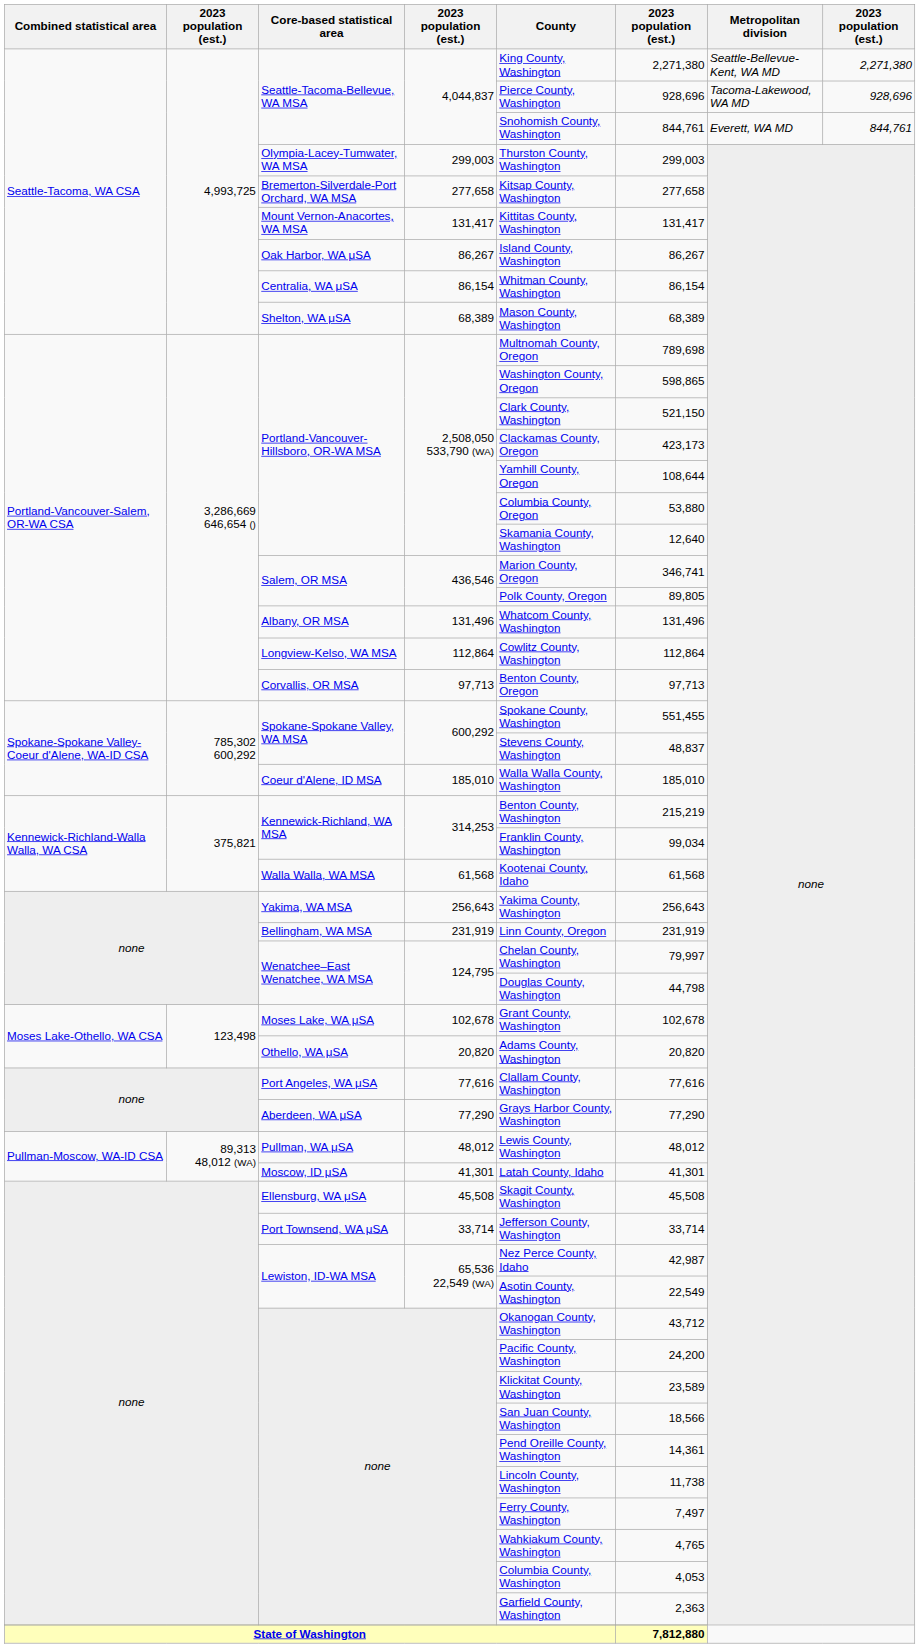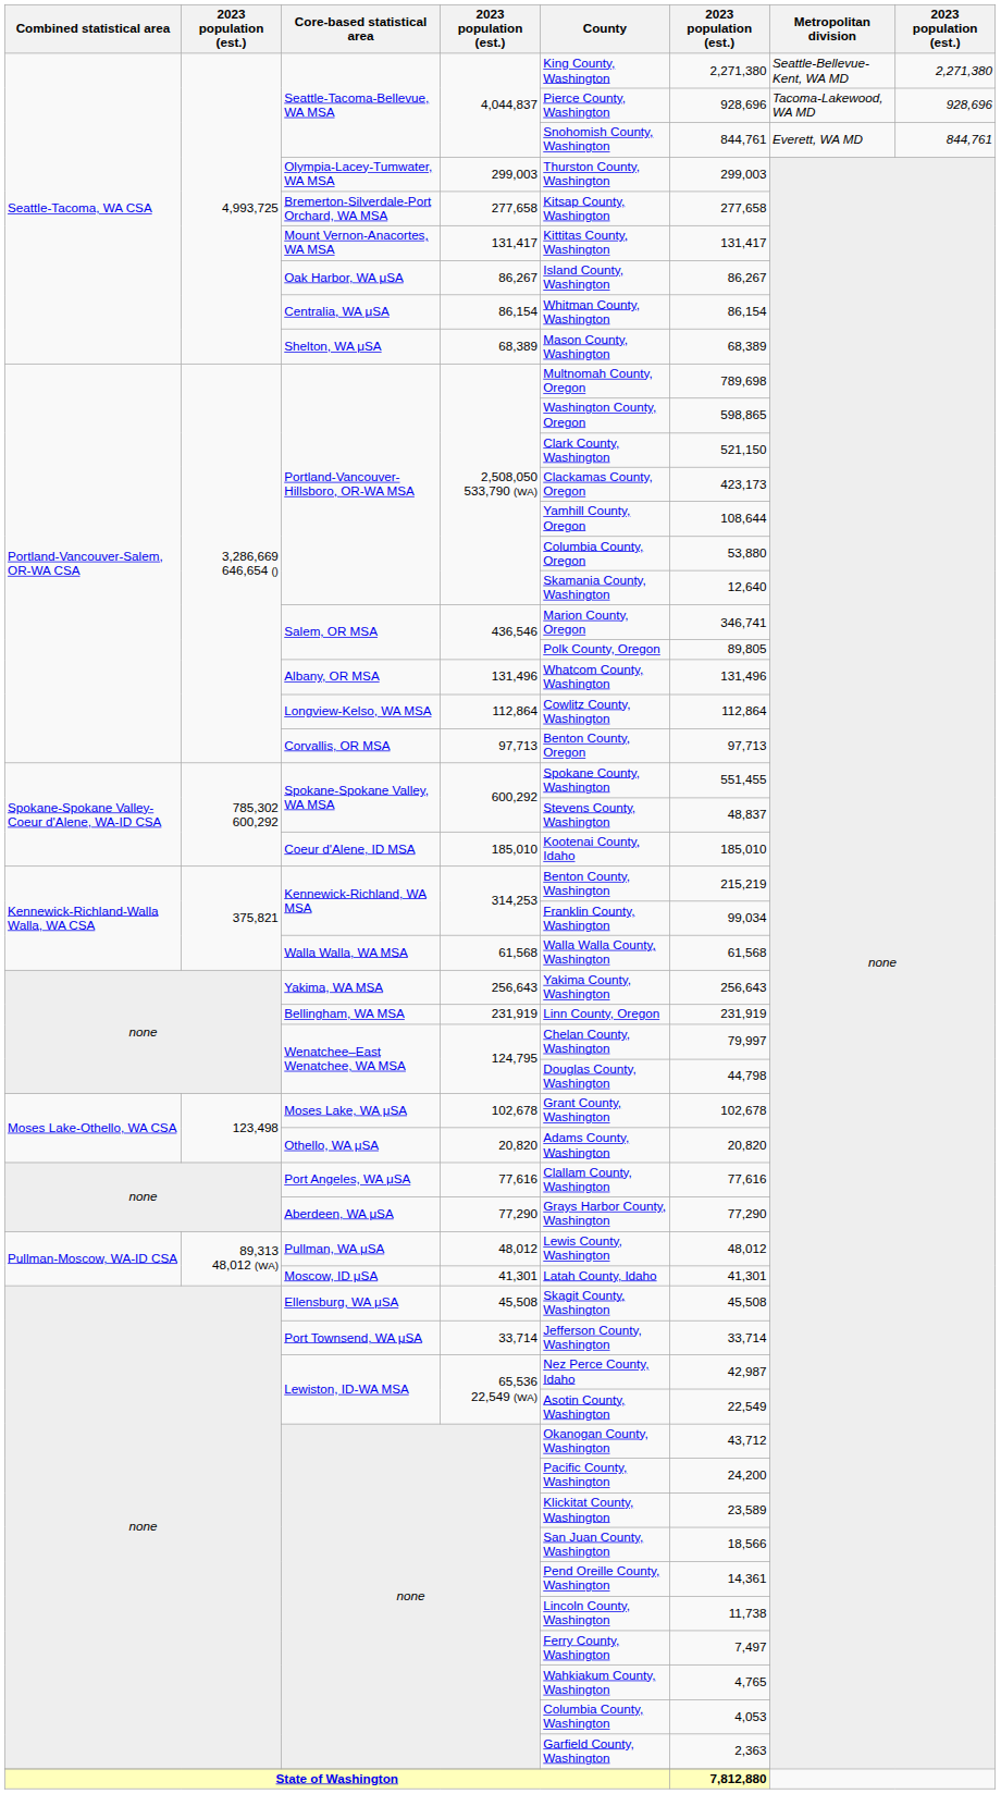 <table class=wikitable>
 <tr>
 <th>Combined statistical area</th>
 <th>2023 population (est.)</th>
 <th>Core-based statistical area</th>
 <th>2023 population (est.)</th>
 <th>County</th>
 <th>2023 population (est.)</th>
 <th>Metropolitan division</th>
 <th>2023 population (est.)</th>
 </tr>
 <tr>
 <td rowspan=9><a href='#'>Seattle-Tacoma, WA CSA</a></td>
 <td rowspan=9 align=right>4,993,725</td>
 <td rowspan=3><a href='#'>Seattle-Tacoma-Bellevue, WA MSA</a></td>
 <td rowspan=3 align=right>4,044,837</td>
 <td><a href='#'>King County, Washington</a></td>
 <td align=right>2,271,380</td>
 <td rowspan=1><em>Seattle-Bellevue-Kent, WA MD</em></td>
 <td rowspan=1 align=right><em>2,271,380</em></td>
 </tr>
 <tr>
 <td><a href='#'>Pierce County, Washington</a></td>
 <td align=right>928,696</td>
 <td rowspan=1><em>Tacoma-Lakewood, WA MD</em></td>
 <td rowspan=1 align=right><em>928,696</em></td>
 </tr>
 <tr>
 <td><a href='#'>Snohomish County, Washington</a></td>
 <td align=right>844,761</td>
 <td rowspan=1><em>Everett, WA MD</em></td>
 <td rowspan=1 align=right><em>844,761</em></td>
 </tr>
 <tr>
 <td rowspan=1><a href='#'>Olympia-Lacey-Tumwater, WA MSA</a></td>
 <td rowspan=1 align=right>299,003</td>
 <td><a href='#'>Thurston County, Washington</a></td>
 <td align=right>299,003</td>
 <td rowspan=49 colspan=2 align=center bgcolor=#EEEEEE><em>none</em></td>
 </tr>
 <tr>
 <td rowspan=1><a href='#'>Bremerton-Silverdale-Port Orchard, WA MSA</a></td>
 <td rowspan=1 align=right>277,658</td>
 <td><a href='#'>Kitsap County, Washington</a></td>
 <td align=right>277,658</td>
 </tr>
 <tr>
 <td rowspan=1><a href='#'>Mount Vernon-Anacortes, WA MSA</a></td>
 <td rowspan=1 align=right>131,417</td>
 <td><a href='#'>Kittitas County, Washington</a></td>
 <td align=right>131,417</td>
 </tr>
 <tr>
 <td rowspan=1><a href='#'>Oak Harbor, WA μSA</a></td>
 <td rowspan=1 align=right>86,267</td>
 <td><a href='#'>Island County, Washington</a></td>
 <td align=right>86,267</td>
 </tr>
 <tr>
 <td rowspan=1><a href='#'>Centralia, WA μSA</a></td>
 <td rowspan=1 align=right>86,154</td>
 <td><a href='#'>Whitman County, Washington</a></td>
 <td align=right>86,154</td>
 </tr>
 <tr>
 <td rowspan=1><a href='#'>Shelton, WA μSA</a></td>
 <td rowspan=1 align=right>68,389</td>
 <td><a href='#'>Mason County, Washington</a></td>
 <td align=right>68,389</td>
 </tr>
 <tr>
 <td rowspan=12><a href='#'><span>Portland-Vancouver-Salem, OR-WA CSA</span></a></td>
 <td rowspan=12 align=right><span>3,286,669</span><br>646,654 <small>()</small></td>
 <td rowspan=7><a href='#'><span>Portland-Vancouver-Hillsboro, OR-WA MSA</span></a></td>
 <td rowspan=7 align=right><span>2,508,050</span><br>533,790 <small>(WA)</small></td>
 <td><a href='#'><span>Multnomah County, Oregon</span></a></td>
 <td align=right><span>789,698</span></td>
 </tr>
 <tr>
 <td><a href='#'><span>Washington County, Oregon</span></a></td>
 <td align=right><span>598,865</span></td>
 </tr>
 <tr>
 <td><a href='#'>Clark County, Washington</a></td>
 <td align=right>521,150</td>
 </tr>
 <tr>
 <td><a href='#'><span>Clackamas County, Oregon</span></a></td>
 <td align=right><span>423,173</span></td>
 </tr>
 <tr>
 <td><a href='#'><span>Yamhill County, Oregon</span></a></td>
 <td align=right><span>108,644</span></td>
 </tr>
 <tr>
 <td><a href='#'><span>Columbia County, Oregon</span></a></td>
 <td align=right><span>53,880</span></td>
 </tr>
 <tr>
 <td><a href='#'>Skamania County, Washington</a></td>
 <td align=right>12,640</td>
 </tr>
 <tr>
 <td rowspan=2><a href='#'><span>Salem, OR MSA</span></a></td>
 <td rowspan=2 align=right><span>436,546</span><br></td>
 <td><a href='#'><span>Marion County, Oregon</span></a></td>
 <td align=right><span>346,741</span></td>
 </tr>
 <tr>
 <td><a href='#'><span>Polk County, Oregon</span></a></td>
 <td align=right><span>89,805</span></td>
 </tr>
 <tr>
 <td rowspan=1><a href='#'><span>Albany, OR MSA</span></a></td>
 <td rowspan=1 align=right><span>131,496</span><br></td>
 <td><a href='#'>Whatcom County, Washington</a></td>
 <td align=right><span>131,496</span></td>
 </tr>
 <tr>
 <td rowspan=1><a href='#'>Longview-Kelso, WA MSA</a></td>
 <td rowspan=1 align=right>112,864</td>
 <td><a href='#'>Cowlitz County, Washington</a></td>
 <td align=right>112,864</td>
 </tr>
 <tr>
 <td rowspan=1><a href='#'><span>Corvallis, OR MSA</span></a></td>
 <td rowspan=1 align=right><span>97,713</span><br></td>
 <td><a href='#'><span>Benton County, Oregon</span></a></td>
 <td align=right><span>97,713</span></td>
 </tr>
 <tr>
 <td rowspan=3><a href='#'><span>Spokane-Spokane Valley-Coeur d'Alene, WA-ID CSA</span></a></td>
 <td rowspan=3 align=right><span>785,302</span><br>600,292</td>
 <td rowspan=2><a href='#'>Spokane-Spokane Valley, WA MSA</a></td>
 <td rowspan=2 align=right>600,292</td>
 <td><a href='#'>Spokane County, Washington</a></td>
 <td align=right>551,455</td>
 </tr>
 <tr>
 <td><a href='#'>Stevens County, Washington</a></td>
 <td align=right>48,837</td>
 </tr>
 <tr>
 <td rowspan=1><a href='#'><span>Coeur d'Alene, ID MSA</span></a></td>
 <td rowspan=1 align=right><span>185,010</span></td>
-<td><a href='#'>Walla Walla County, Washington</a></td>
+<td><a href='#'><span>Kootenai County, Idaho</span></a></td>
 <td align=right><span>185,010</span></td>
 </tr>
 <tr>
 <td rowspan=3><a href='#'>Kennewick-Richland-Walla Walla, WA CSA</a></td>
 <td rowspan=3 align=right>375,821</td>
 <td rowspan=2><a href='#'>Kennewick-Richland, WA MSA</a></td>
 <td rowspan=2 align=right>314,253</td>
 <td><a href='#'>Benton County, Washington</a></td>
 <td align=right>215,219</td>
 </tr>
 <tr>
 <td><a href='#'>Franklin County, Washington</a></td>
 <td align=right>99,034</td>
 </tr>
 <tr>
 <td rowspan=1><a href='#'>Walla Walla, WA MSA</a></td>
 <td rowspan=1 align=right>61,568</td>
-<td><a href='#'><span>Kootenai County, Idaho</span></a></td>
+<td><a href='#'>Walla Walla County, Washington</a></td>
 <td align=right>61,568</td>
 </tr>
 <tr>
 <td rowspan=4 colspan=2 align=center bgcolor=#EEEEEE><em>none</em></td>
 <td rowspan=1><a href='#'>Yakima, WA MSA</a></td>
 <td rowspan=1 align=right>256,643</td>
 <td><a href='#'>Yakima County, Washington</a></td>
 <td align=right>256,643</td>
 </tr>
 <tr>
 <td rowspan=1><a href='#'>Bellingham, WA MSA</a></td>
 <td rowspan=1 align=right>231,919</td>
 <td><a href='#'><span>Linn County, Oregon</span></a></td>
 <td align=right>231,919</td>
 </tr>
 <tr>
 <td rowspan=2><a href='#'>Wenatchee–East Wenatchee, WA MSA</a></td>
 <td rowspan=2 align=right>124,795</td>
 <td><a href='#'>Chelan County, Washington</a></td>
 <td align=right>79,997</td>
 </tr>
 <tr>
 <td><a href='#'>Douglas County, Washington</a></td>
 <td align=right>44,798</td>
 </tr>
 <tr>
 <td rowspan=2><a href='#'>Moses Lake-Othello, WA CSA</a></td>
 <td rowspan=2 align=right>123,498</td>
 <td rowspan=1><a href='#'>Moses Lake, WA μSA</a></td>
 <td rowspan=1 align=right>102,678</td>
 <td><a href='#'>Grant County, Washington</a></td>
 <td align=right>102,678</td>
 </tr>
 <tr>
 <td rowspan=1><a href='#'>Othello, WA μSA</a></td>
 <td rowspan=1 align=right>20,820</td>
 <td><a href='#'>Adams County, Washington</a></td>
 <td align=right>20,820</td>
 </tr>
 <tr>
 <td rowspan=2 colspan=2 align=center bgcolor=#EEEEEE><em>none</em></td>
 <td rowspan=1><a href='#'>Port Angeles, WA μSA</a></td>
 <td rowspan=1 align=right>77,616</td>
 <td><a href='#'>Clallam County, Washington</a></td>
 <td align=right>77,616</td>
 </tr>
 <tr>
 <td rowspan=1><a href='#'>Aberdeen, WA μSA</a></td>
 <td rowspan=1 align=right>77,290</td>
 <td><a href='#'>Grays Harbor County, Washington</a></td>
 <td align=right>77,290</td>
 </tr>
 <tr>
 <td rowspan=2><a href='#'><span>Pullman-Moscow, WA-ID CSA</span></a></td>
 <td rowspan=2 align=right><span>89,313</span><br>48,012 <small>(WA)</small></td>
 <td rowspan=1><a href='#'>Pullman, WA μSA</a></td>
 <td rowspan=1 align=right>48,012</td>
 <td><a href='#'>Lewis County, Washington</a></td>
 <td align=right>48,012</td>
 </tr>
 <tr>
 <td rowspan=1><a href='#'><span>Moscow, ID μSA</span></a></td>
 <td rowspan=1 align=right><span>41,301</span></td>
 <td><a href='#'><span>Latah County, Idaho</span></a></td>
 <td align=right><span>41,301</span></td>
 </tr>
 <tr>
 <td rowspan=14 colspan=2 align=center bgcolor=#EEEEEE><em>none</em></td>
 <td rowspan=1><a href='#'>Ellensburg, WA μSA</a></td>
 <td rowspan=1 align=right>45,508</td>
 <td><a href='#'>Skagit County, Washington</a></td>
 <td align=right>45,508</td>
 </tr>
 <tr>
 <td rowspan=1><a href='#'>Port Townsend, WA μSA</a></td>
 <td rowspan=1 align=right>33,714</td>
 <td><a href='#'>Jefferson County, Washington</a></td>
 <td align=right>33,714</td>
 </tr>
 <tr>
 <td rowspan=2><a href='#'><span>Lewiston, ID-WA MSA</span></a></td>
 <td rowspan=2 align=right><span>65,536</span><br>22,549 <small>(WA)</small></td>
 <td><a href='#'><span>Nez Perce County, Idaho</span></a></td>
 <td align=right><span>42,987</span></td>
 </tr>
 <tr>
 <td><a href='#'>Asotin County, Washington</a></td>
 <td align=right>22,549</td>
 </tr>
 <tr>
 <td rowspan=10 colspan=2 align=center bgcolor=#EEEEEE><em>none</em></td>
 <td><a href='#'>Okanogan County, Washington</a></td>
 <td align=right>43,712</td>
 </tr>
 <tr>
 <td><a href='#'>Pacific County, Washington</a></td>
 <td align=right>24,200</td>
 </tr>
 <tr>
 <td><a href='#'>Klickitat County, Washington</a></td>
 <td align=right>23,589</td>
 </tr>
 <tr>
 <td><a href='#'>San Juan County, Washington</a></td>
 <td align=right>18,566</td>
 </tr>
 <tr>
 <td><a href='#'>Pend Oreille County, Washington</a></td>
 <td align=right>14,361</td>
 </tr>
 <tr>
 <td><a href='#'>Lincoln County, Washington</a></td>
 <td align=right>11,738</td>
 </tr>
 <tr>
 <td><a href='#'>Ferry County, Washington</a></td>
 <td align=right>7,497</td>
 </tr>
 <tr>
 <td><a href='#'>Wahkiakum County, Washington</a></td>
 <td align=right>4,765</td>
 </tr>
 <tr>
 <td><a href='#'>Columbia County, Washington</a></td>
 <td align=right>4,053</td>
 </tr>
 <tr>
 <td><a href='#'>Garfield County, Washington</a></td>
 <td align=right>2,363</td>
 </tr>
 <tr>
 </tr>
 <tr style="font-weight:bold;" bgcolor=#FFFFBB>
 <td colspan=5 align=center><a href='#'>State of Washington</a></td>
 <td align=right>7,812,880</td>
 </tr>
 </table>
